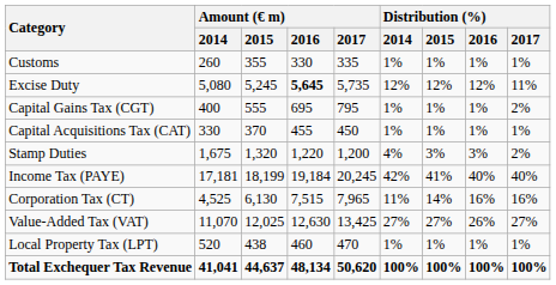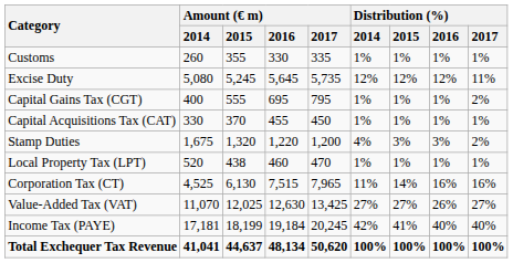 <table class="wikitable" style="text-align:left">
 <tr>
 <th rowspan="2" style="text-align:left">Category</th>
 <th colspan="4" style="text-align:left">Amount (€ m)</th>
 <th colspan="4" style="text-align:left">Distribution (%)</th>
 </tr>
 <tr>
 <th style="text-align:left">2014</th>
 <th style="text-align:left">2015</th>
 <th style="text-align:left">2016</th>
 <th style="text-align:left">2017</th>
 <th style="text-align:left">2014</th>
 <th style="text-align:left">2015</th>
 <th style="text-align:left">2016</th>
 <th style="text-align:left">2017</th>
 </tr>
 <tr>
 <td>Customs</td>
 <td>260</td>
 <td>355</td>
 <td>330</td>
 <td>335</td>
 <td>1%</td>
 <td>1%</td>
 <td>1%</td>
 <td>1%</td>
 </tr>
 <tr>
 <td>Excise Duty</td>
 <td>5,080</td>
 <td>5,245</td>
-<td><strong>5,645</strong></td>
+<td>5,645</td>
 <td>5,735</td>
 <td>12%</td>
 <td>12%</td>
 <td>12%</td>
 <td>11%</td>
 </tr>
 <tr>
 <td>Capital Gains Tax (CGT)</td>
 <td>400</td>
 <td>555</td>
 <td>695</td>
 <td>795</td>
 <td>1%</td>
 <td>1%</td>
 <td>1%</td>
 <td>2%</td>
 </tr>
 <tr>
 <td>Capital Acquisitions Tax (CAT)</td>
 <td>330</td>
 <td>370</td>
 <td>455</td>
 <td>450</td>
 <td>1%</td>
 <td>1%</td>
 <td>1%</td>
 <td>1%</td>
 </tr>
 <tr>
 <td>Stamp Duties</td>
 <td>1,675</td>
 <td>1,320</td>
 <td>1,220</td>
 <td>1,200</td>
 <td>4%</td>
 <td>3%</td>
 <td>3%</td>
 <td>2%</td>
 </tr>
 <tr>
-<td>Income Tax  (PAYE)</td>
-<td>17,181</td>
-<td>18,199</td>
-<td>19,184</td>
-<td>20,245</td>
-<td>42%</td>
-<td>41%</td>
-<td>40%</td>
-<td>40%</td>
+<td>Local Property Tax (LPT)</td>
+<td>520</td>
+<td>438</td>
+<td>460</td>
+<td>470</td>
+<td>1%</td>
+<td>1%</td>
+<td>1%</td>
+<td>1%</td>
 </tr>
 <tr>
 <td>Corporation Tax (CT)</td>
 <td>4,525</td>
 <td>6,130</td>
 <td>7,515</td>
 <td>7,965</td>
 <td>11%</td>
 <td>14%</td>
 <td>16%</td>
 <td>16%</td>
 </tr>
 <tr>
 <td>Value-Added Tax (VAT)</td>
 <td>11,070</td>
 <td>12,025</td>
 <td>12,630</td>
 <td>13,425</td>
 <td>27%</td>
 <td>27%</td>
 <td>26%</td>
 <td>27%</td>
 </tr>
 <tr>
-<td>Local Property Tax (LPT)</td>
-<td>520</td>
-<td>438</td>
-<td>460</td>
-<td>470</td>
-<td>1%</td>
-<td>1%</td>
-<td>1%</td>
-<td>1%</td>
+<td>Income Tax  (PAYE)</td>
+<td>17,181</td>
+<td>18,199</td>
+<td>19,184</td>
+<td>20,245</td>
+<td>42%</td>
+<td>41%</td>
+<td>40%</td>
+<td>40%</td>
 </tr>
 <tr>
 <td><strong>Total Exchequer Tax Revenue</strong></td>
 <td><strong>41,041</strong></td>
 <td><strong>44,637</strong></td>
 <td><strong>48,134</strong></td>
 <td><strong>50,620</strong></td>
 <td><strong>100%</strong></td>
 <td><strong>100%</strong></td>
 <td><strong>100%</strong></td>
 <td><strong>100%</strong></td>
 </tr>
 </table>
